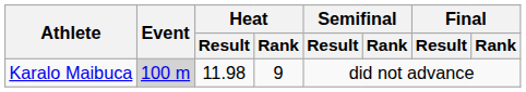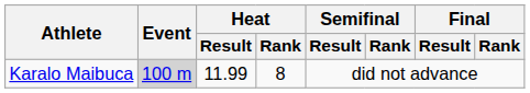 <table class="wikitable" style="font-size:90%">
 <tr>
 <th rowspan=2>Athlete</th>
 <th rowspan=2>Event</th>
 <th colspan=2>Heat</th>
 <th colspan=2>Semifinal</th>
 <th colspan=2>Final</th>
 </tr>
 <tr style="font-size:95%">
 <th>Result</th>
 <th>Rank</th>
 <th>Result</th>
 <th>Rank</th>
 <th>Result</th>
 <th>Rank</th>
 </tr>
 <tr align=center>
 <td align=left><a href='#'>Karalo Maibuca</a></td>
 <td align=left style="background: lightgrey;"><a href='#'>100 m</a></td>
-<td>11.98</td>
-<td>9</td>
+<td>11.99</td>
+<td>8</td>
 <td colspan=4>did not advance</td>
 </tr>
 </table>
